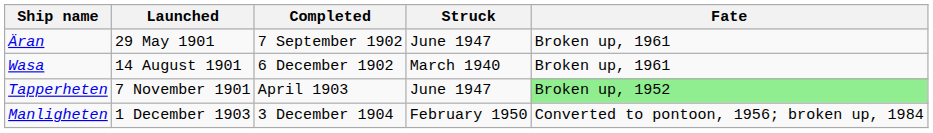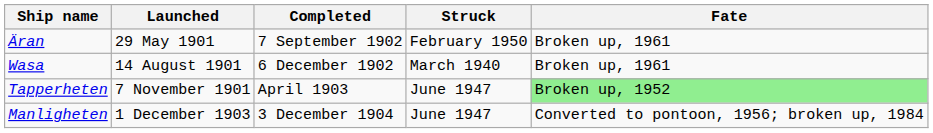 <table class="wikitable sortable">
 <tr>
 <th>Ship name</th>
 <th>Launched</th>
 <th>Completed</th>
 <th>Struck</th>
 <th>Fate</th>
 </tr>
 <tr>
 <td><a href='#'><em>Äran</em></a></td>
 <td>29 May 1901</td>
 <td>7 September 1902</td>
-<td>June 1947</td>
+<td>February 1950</td>
 <td>Broken up, 1961</td>
 </tr>
 <tr>
 <td><a href='#'><em>Wasa</em></a></td>
 <td>14 August 1901</td>
 <td>6 December 1902</td>
 <td>March 1940</td>
 <td>Broken up, 1961</td>
 </tr>
 <tr>
 <td><a href='#'><em>Tapperheten</em></a></td>
 <td>7 November 1901</td>
 <td>April 1903</td>
 <td>June 1947</td>
 <td style="background: lightgreen;">Broken up, 1952</td>
 </tr>
 <tr>
 <td><a href='#'><em>Manligheten</em></a></td>
 <td>1 December 1903</td>
 <td>3 December 1904</td>
-<td>February 1950</td>
+<td>June 1947</td>
 <td>Converted to pontoon, 1956; broken up, 1984</td>
 </tr>
 </table>
